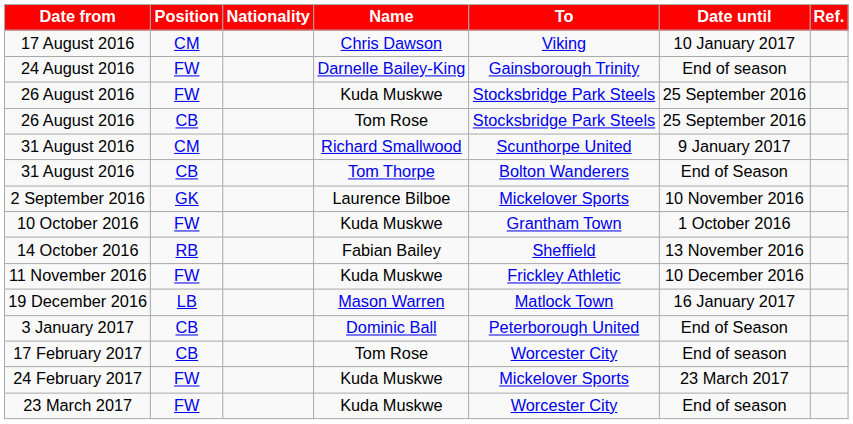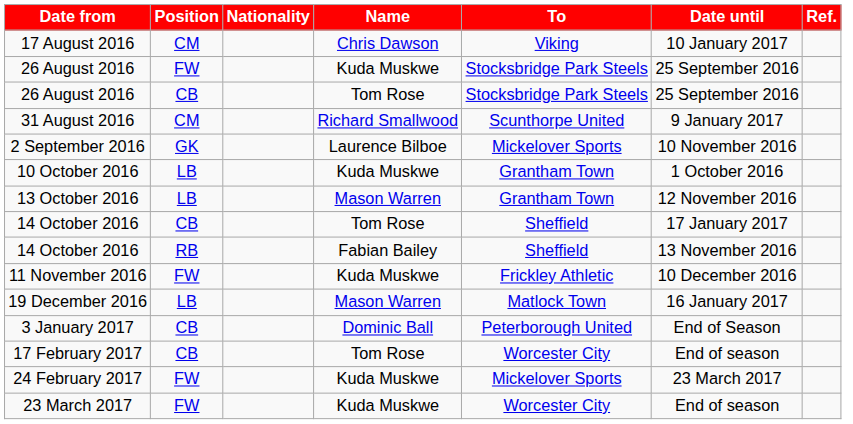 <table class="wikitable"  style="text-align:center;">
 <tr>
 <th style="background:#FF0000; color:white;">Date from</th>
 <th style="background:#FF0000; color:white;">Position</th>
 <th style="background:#FF0000; color:white;">Nationality</th>
 <th style="background:#FF0000; color:white;">Name</th>
 <th style="background:#FF0000; color:white;">To</th>
 <th style="background:#FF0000; color:white;">Date until</th>
 <th style="background:#FF0000; color:white;">Ref.</th>
 </tr>
 <tr>
 <td>17 August 2016</td>
 <td><a href='#'>CM</a></td>
 <td></td>
 <td><a href='#'>Chris Dawson</a></td>
 <td><a href='#'>Viking</a></td>
 <td>10 January 2017</td>
-<td></td>
-</tr>
-<tr>
-<td>24 August 2016</td>
-<td><a href='#'>FW</a></td>
-<td></td>
-<td><a href='#'>Darnelle Bailey-King</a></td>
-<td><a href='#'>Gainsborough Trinity</a></td>
-<td>End of season</td>
 <td></td>
 </tr>
 <tr>
 <td>26 August 2016</td>
 <td><a href='#'>FW</a></td>
 <td></td>
 <td>Kuda Muskwe</td>
 <td><a href='#'>Stocksbridge Park Steels</a></td>
 <td>25 September 2016</td>
 <td></td>
 </tr>
 <tr>
 <td>26 August 2016</td>
 <td><a href='#'>CB</a></td>
 <td></td>
 <td>Tom Rose</td>
 <td><a href='#'>Stocksbridge Park Steels</a></td>
 <td>25 September 2016</td>
 <td></td>
 </tr>
 <tr>
 <td>31 August 2016</td>
 <td><a href='#'>CM</a></td>
 <td></td>
 <td><a href='#'>Richard Smallwood</a></td>
 <td><a href='#'>Scunthorpe United</a></td>
 <td>9 January 2017</td>
 <td></td>
 </tr>
 <tr>
-<td>31 August 2016</td>
-<td><a href='#'>CB</a></td>
-<td></td>
-<td><a href='#'>Tom Thorpe</a></td>
-<td><a href='#'>Bolton Wanderers</a></td>
-<td>End of Season</td>
-<td></td>
-</tr>
-<tr>
 <td>2 September 2016</td>
 <td><a href='#'>GK</a></td>
 <td></td>
 <td>Laurence Bilboe</td>
 <td><a href='#'>Mickelover Sports</a></td>
 <td>10 November 2016</td>
 <td></td>
 </tr>
 <tr>
 <td>10 October 2016</td>
-<td><a href='#'>FW</a></td>
+<td><a href='#'>LB</a></td>
 <td></td>
 <td>Kuda Muskwe</td>
 <td><a href='#'>Grantham Town</a></td>
 <td>1 October 2016</td>
+<td></td>
+</tr>
+<tr>
+<td>13 October 2016</td>
+<td><a href='#'>LB</a></td>
+<td></td>
+<td><a href='#'>Mason Warren</a></td>
+<td><a href='#'>Grantham Town</a></td>
+<td>12 November 2016</td>
+<td></td>
+</tr>
+<tr>
+<td>14 October 2016</td>
+<td><a href='#'>CB</a></td>
+<td></td>
+<td>Tom Rose</td>
+<td><a href='#'>Sheffield</a></td>
+<td>17 January 2017</td>
 <td></td>
 </tr>
 <tr>
 <td>14 October 2016</td>
 <td><a href='#'>RB</a></td>
 <td></td>
 <td>Fabian Bailey</td>
 <td><a href='#'>Sheffield</a></td>
 <td>13 November 2016</td>
 <td></td>
 </tr>
 <tr>
 <td>11 November 2016</td>
 <td><a href='#'>FW</a></td>
 <td></td>
 <td>Kuda Muskwe</td>
 <td><a href='#'>Frickley Athletic</a></td>
 <td>10 December 2016</td>
 <td></td>
 </tr>
 <tr>
 <td>19 December 2016</td>
 <td><a href='#'>LB</a></td>
 <td></td>
 <td><a href='#'>Mason Warren</a></td>
 <td><a href='#'>Matlock Town</a></td>
 <td>16 January 2017</td>
 <td></td>
 </tr>
 <tr>
 <td>3 January 2017</td>
 <td><a href='#'>CB</a></td>
 <td></td>
 <td><a href='#'>Dominic Ball</a></td>
 <td><a href='#'>Peterborough United</a></td>
 <td>End of Season</td>
 <td></td>
 </tr>
 <tr>
 <td>17 February 2017</td>
 <td><a href='#'>CB</a></td>
 <td></td>
 <td>Tom Rose</td>
 <td><a href='#'>Worcester City</a></td>
 <td>End of season</td>
 <td></td>
 </tr>
 <tr>
 <td>24 February 2017</td>
 <td><a href='#'>FW</a></td>
 <td></td>
 <td>Kuda Muskwe</td>
 <td><a href='#'>Mickelover Sports</a></td>
 <td>23 March 2017</td>
 <td></td>
 </tr>
 <tr>
 <td>23 March 2017</td>
 <td><a href='#'>FW</a></td>
 <td></td>
 <td>Kuda Muskwe</td>
 <td><a href='#'>Worcester City</a></td>
 <td>End of season</td>
 <td></td>
 </tr>
 </table>
